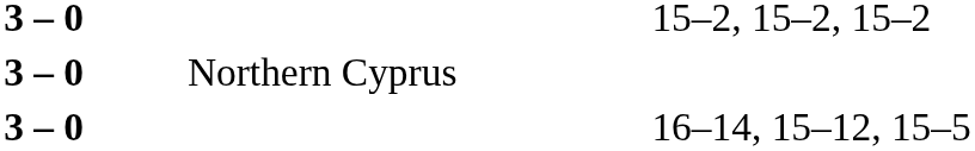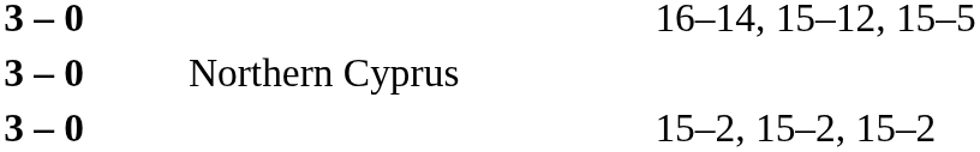 <table width=100% cellspacing=1>
 <tr>
 <th width=20%></th>
 <th width=12%></th>
 <th width=20%></th>
 <th width=33%></th>
 <td></td>
 </tr>
 <tr style=font-size:95%>
 <td align=right><strong></strong></td>
 <td align=center><strong>3 – 0</strong></td>
 <td></td>
-<td>15–2, 15–2, 15–2</td>
+<td>16–14, 15–12, 15–5</td>
 <td></td>
 </tr>
 <tr style=font-size:95%>
 <td align=right><strong></strong></td>
 <td align=center><strong>3 – 0</strong></td>
 <td> Northern Cyprus</td>
 <td></td>
 <td></td>
 </tr>
 <tr style=font-size:95%>
 <td align=right><strong></strong></td>
 <td align=center><strong>3 – 0</strong></td>
 <td></td>
-<td>16–14, 15–12, 15–5</td>
+<td>15–2, 15–2, 15–2</td>
 <td></td>
 </tr>
 </table>
